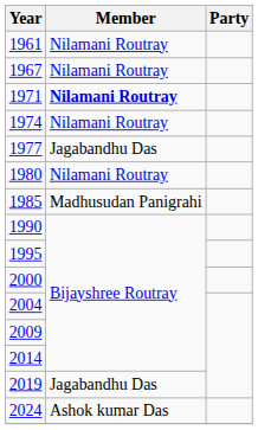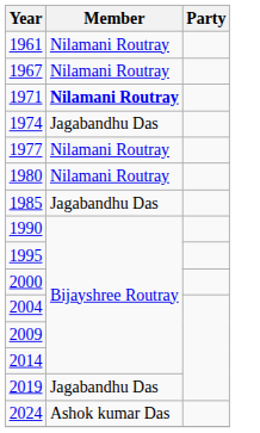 <table class="wikitable sortable">
 <tr>
 <th>Year</th>
 <th>Member</th>
 <th colspan=2>Party</th>
 </tr>
 <tr>
 <td><a href='#'>1961</a></td>
 <td><a href='#'>Nilamani Routray</a></td>
 <td></td>
 </tr>
 <tr>
 <td><a href='#'>1967</a></td>
 <td><a href='#'>Nilamani Routray</a></td>
 <td></td>
 </tr>
 <tr>
 <td><a href='#'>1971</a></td>
 <td><strong><a href='#'>Nilamani Routray</a></strong></td>
 <td></td>
 </tr>
 <tr>
 <td><a href='#'>1974</a></td>
-<td><a href='#'>Nilamani Routray</a></td>
+<td>Jagabandhu Das</td>
 <td></td>
 </tr>
 <tr>
 <td><a href='#'>1977</a></td>
-<td>Jagabandhu Das</td>
+<td><a href='#'>Nilamani Routray</a></td>
 <td></td>
 </tr>
 <tr>
 <td><a href='#'>1980</a></td>
 <td><a href='#'>Nilamani Routray</a></td>
 <td></td>
 </tr>
 <tr>
 <td><a href='#'>1985</a></td>
-<td>Madhusudan Panigrahi</td>
+<td>Jagabandhu Das</td>
 </tr>
 <tr>
 <td><a href='#'>1990</a></td>
 <td rowspan=6><a href='#'>Bijayshree Routray</a></td>
 <td></td>
 </tr>
 <tr>
 <td><a href='#'>1995</a></td>
 </tr>
 <tr>
 <td><a href='#'>2000</a></td>
 <td></td>
 </tr>
 <tr>
 <td><a href='#'>2004</a></td>
 </tr>
 <tr>
 <td><a href='#'>2009</a></td>
 </tr>
 <tr>
 <td><a href='#'>2014</a></td>
 </tr>
 <tr>
 <td><a href='#'>2019</a></td>
 <td>Jagabandhu Das</td>
 </tr>
 <tr>
 <td><a href='#'>2024</a></td>
 <td>Ashok kumar Das</td>
 <td></td>
 </tr>
 <tr>
 </tr>
 </table>
